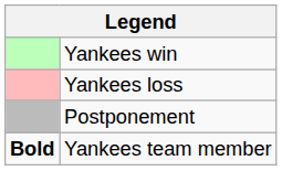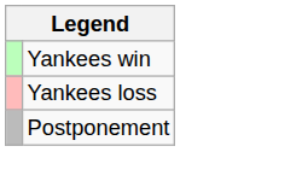 <table class="wikitable" style="font-size:90%">
 <tr>
 <th colspan="2">Legend</th>
 </tr>
 <tr>
 <td style="background:#bfb;"> </td>
 <td>Yankees win</td>
 </tr>
 <tr>
 <td style="background:#fbb;"> </td>
 <td>Yankees loss</td>
 </tr>
 <tr>
 <td style="background:#bbb;"> </td>
 <td>Postponement</td>
 </tr>
-<tr>
-<td><strong>Bold</strong></td>
-<td>Yankees team member</td>
-</tr>
 </table>
